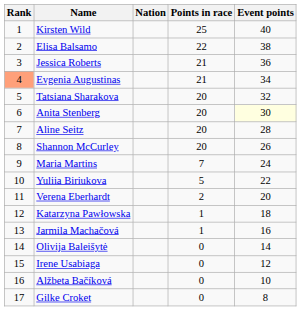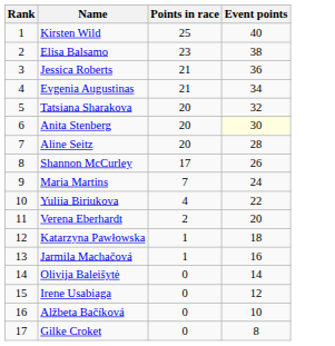 <table class="wikitable sortable" style="text-align:center">
 <tr>
 <th>Rank</th>
 <th>Name</th>
-<th>Nation</th>
 <th>Points in race</th>
 <th>Event points</th>
 </tr>
 <tr>
 <td>1</td>
 <td align=left><a href='#'>Kirsten Wild</a></td>
-<td align=left></td>
 <td>25</td>
 <td>40</td>
 </tr>
 <tr>
 <td>2</td>
 <td align=left><a href='#'>Elisa Balsamo</a></td>
-<td align=left></td>
-<td>22</td>
+<td>23</td>
 <td>38</td>
 </tr>
 <tr>
 <td>3</td>
 <td align=left><a href='#'>Jessica Roberts</a></td>
-<td align=left></td>
 <td>21</td>
 <td>36</td>
 </tr>
 <tr>
-<td style="background: lightsalmon;">4</td>
+<td>4</td>
 <td align=left><a href='#'>Evgenia Augustinas</a></td>
-<td align=left></td>
 <td>21</td>
 <td>34</td>
 </tr>
 <tr>
 <td>5</td>
 <td align=left><a href='#'>Tatsiana Sharakova</a></td>
-<td align=left></td>
 <td>20</td>
 <td>32</td>
 </tr>
 <tr>
 <td>6</td>
 <td align=left><a href='#'>Anita Stenberg</a></td>
-<td align=left></td>
 <td>20</td>
 <td style="background: lightyellow;">30</td>
 </tr>
 <tr>
 <td>7</td>
 <td align=left><a href='#'>Aline Seitz</a></td>
-<td align=left></td>
 <td>20</td>
 <td>28</td>
 </tr>
 <tr>
 <td>8</td>
 <td align=left><a href='#'>Shannon McCurley</a></td>
-<td align=left></td>
-<td>20</td>
+<td>17</td>
 <td>26</td>
 </tr>
 <tr>
 <td>9</td>
 <td align=left><a href='#'>Maria Martins</a></td>
-<td align=left></td>
 <td>7</td>
 <td>24</td>
 </tr>
 <tr>
 <td>10</td>
 <td align=left><a href='#'>Yuliia Biriukova</a></td>
-<td align=left></td>
-<td>5</td>
+<td>4</td>
 <td>22</td>
 </tr>
 <tr>
 <td>11</td>
 <td align=left><a href='#'>Verena Eberhardt</a></td>
-<td align=left></td>
 <td>2</td>
 <td>20</td>
 </tr>
 <tr>
 <td>12</td>
 <td align=left><a href='#'>Katarzyna Pawłowska</a></td>
-<td align=left></td>
 <td>1</td>
 <td>18</td>
 </tr>
 <tr>
 <td>13</td>
 <td align=left><a href='#'>Jarmila Machačová</a></td>
-<td align=left></td>
 <td>1</td>
 <td>16</td>
 </tr>
 <tr>
 <td>14</td>
 <td align=left><a href='#'>Olivija Baleišytė</a></td>
-<td align=left></td>
 <td>0</td>
 <td>14</td>
 </tr>
 <tr>
 <td>15</td>
 <td align=left><a href='#'>Irene Usabiaga</a></td>
-<td align=left></td>
 <td>0</td>
 <td>12</td>
 </tr>
 <tr>
 <td>16</td>
 <td align=left><a href='#'>Alžbeta Bačíková</a></td>
-<td align=left></td>
 <td>0</td>
 <td>10</td>
 </tr>
 <tr>
 <td>17</td>
 <td align=left><a href='#'>Gilke Croket</a></td>
-<td align=left></td>
 <td>0</td>
 <td>8</td>
 </tr>
 </table>
